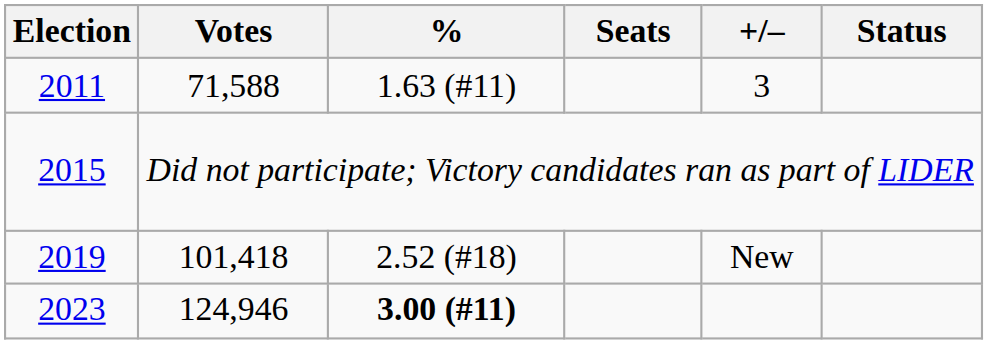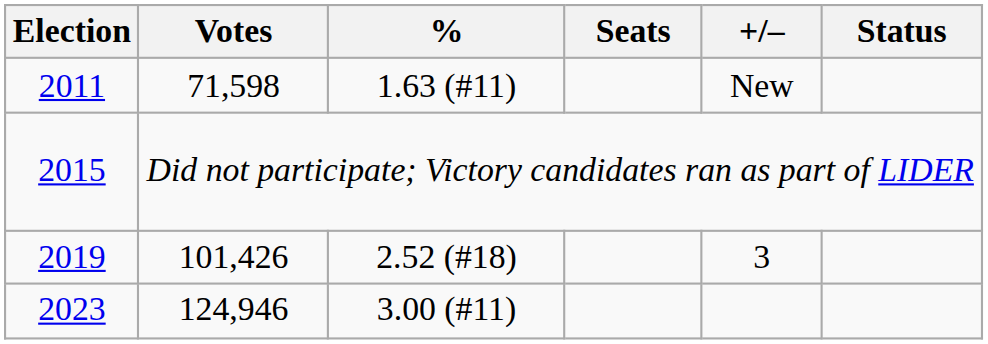 <table class=wikitable style=text-align:center>
 <tr>
 <th>Election</th>
 <th>Votes</th>
 <th>%</th>
 <th>Seats</th>
 <th>+/–</th>
 <th>Status</th>
 </tr>
 <tr>
 <td><a href='#'>2011</a></td>
-<td>71,588</td>
+<td>71,598</td>
 <td>1.63 (#11)</td>
 <td></td>
-<td> 3</td>
+<td>New</td>
 <td></td>
 </tr>
 <tr style=height:3.5em>
 <td><a href='#'>2015</a></td>
 <td colspan=5><em>Did not participate; Victory candidates ran as part of <a href='#'>LIDER</a></em></td>
 </tr>
 <tr>
 <td><a href='#'>2019</a></td>
-<td>101,418</td>
+<td>101,426</td>
 <td>2.52 (#18)</td>
 <td></td>
-<td>New</td>
+<td> 3</td>
 <td></td>
 </tr>
 <tr>
 <td><a href='#'>2023</a></td>
 <td>124,946</td>
-<td><strong>3.00 (#11)</strong></td>
+<td>3.00 (#11)</td>
 <td></td>
 <td></td>
 <td></td>
 </tr>
 </table>
